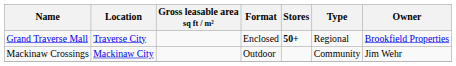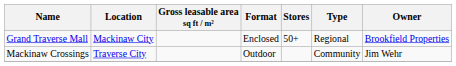 <table class="wikitable sortable">
 <tr>
 <th>Name</th>
 <th>Location</th>
 <th class="unsortable">Gross leasable area<br><small>sq ft / m²</small></th>
 <th class="unsortable">Format</th>
 <th>Stores</th>
 <th class="unsortable">Type</th>
 <th class="unsortable">Owner</th>
 </tr>
 <tr>
 <td><a href='#'>Grand Traverse Mall</a></td>
-<td><a href='#'>Traverse City</a></td>
+<td><a href='#'>Mackinaw City</a></td>
 <td></td>
 <td>Enclosed</td>
-<td><strong>50+</strong></td>
+<td>50+</td>
 <td>Regional</td>
 <td><a href='#'>Brookfield Properties</a></td>
 </tr>
 <tr>
 <td>Mackinaw Crossings</td>
-<td><a href='#'>Mackinaw City</a></td>
+<td><a href='#'>Traverse City</a></td>
 <td></td>
 <td>Outdoor</td>
 <td></td>
 <td>Community</td>
 <td>Jim Wehr</td>
 </tr>
 <tr>
 </tr>
 </table>
